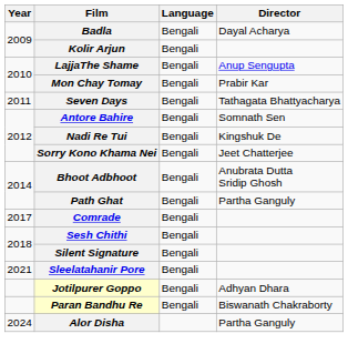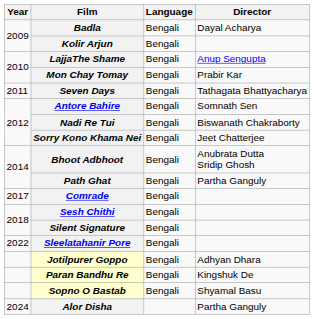 <table class="wikitable sortable">
 <tr>
 <th>Year</th>
 <th>Film</th>
 <th>Language</th>
 <th>Director</th>
 </tr>
 <tr>
 <td rowspan=2>2009</td>
 <th scope="row"><em>Badla</em></th>
 <td>Bengali</td>
 <td>Dayal Acharya</td>
 </tr>
 <tr>
 <th scope="row"><em>Kolir Arjun</em></th>
 <td>Bengali</td>
 <td></td>
 </tr>
 <tr>
 <td rowspan=2>2010</td>
 <th scope="row"><em>LajjaThe Shame</em></th>
 <td>Bengali</td>
 <td><a href='#'>Anup Sengupta</a></td>
 </tr>
 <tr>
 <th scope="row"><em>Mon Chay Tomay</em></th>
 <td>Bengali</td>
 <td>Prabir Kar</td>
 </tr>
 <tr>
 <td>2011</td>
 <th scope="row"><em>Seven Days</em></th>
 <td>Bengali</td>
 <td>Tathagata Bhattyacharya</td>
 </tr>
 <tr>
 <td rowspan=3>2012</td>
 <th scope="row"><em><a href='#'>Antore Bahire</a></em></th>
 <td>Bengali</td>
 <td>Somnath Sen</td>
 </tr>
 <tr>
 <th scope="row"><em>Nadi Re Tui</em></th>
 <td>Bengali</td>
-<td>Kingshuk De</td>
+<td>Biswanath Chakraborty</td>
 </tr>
 <tr>
 <th scope="row"><em>Sorry Kono Khama Nei</em></th>
 <td>Bengali</td>
 <td>Jeet Chatterjee</td>
 </tr>
 <tr>
 <td rowspan="2">2014</td>
 <th><em>Bhoot Adbhoot</em></th>
 <td>Bengali</td>
 <td>Anubrata Dutta<br>Sridip Ghosh</td>
 </tr>
 <tr>
 <th scope="row"><em>Path Ghat</em></th>
 <td>Bengali</td>
 <td>Partha Ganguly</td>
 </tr>
 <tr>
 <td>2017</td>
 <th><a href='#'><em>Comrade</em></a></th>
 <td>Bengali</td>
 <td></td>
 </tr>
 <tr>
 <td rowspan="2">2018</td>
 <th><em><a href='#'>Sesh Chithi</a></em></th>
 <td>Bengali</td>
 <td></td>
 </tr>
 <tr>
 <th><em>Silent Signature</em></th>
 <td>Bengali</td>
 <td></td>
 </tr>
 <tr>
-<td>2021</td>
+<td>2022</td>
 <th><em><a href='#'>Sleelatahanir Pore</a></em></th>
 <td>Bengali</td>
 <td></td>
 </tr>
 <tr>
 <td></td>
 <th scope="row" style="background:#ffc;"><em>Jotilpurer Goppo</em> </th>
 <td>Bengali</td>
 <td>Adhyan Dhara</td>
 </tr>
 <tr>
 <td></td>
 <th scope="row" style="background:#ffc;"><em>Paran Bandhu Re</em> </th>
 <td>Bengali</td>
-<td>Biswanath Chakraborty</td>
+<td>Kingshuk De</td>
+</tr>
+<tr>
+<td></td>
+<th scope="row" style="background:#ffc;"><em>Sopno O Bastab</em> </th>
+<td>Bengali</td>
+<td>Shyamal Basu</td>
 </tr>
 <tr>
 <td>2024</td>
 <th><em>Alor Disha</em></th>
 <td></td>
 <td>Partha Ganguly</td>
 </tr>
 </table>
